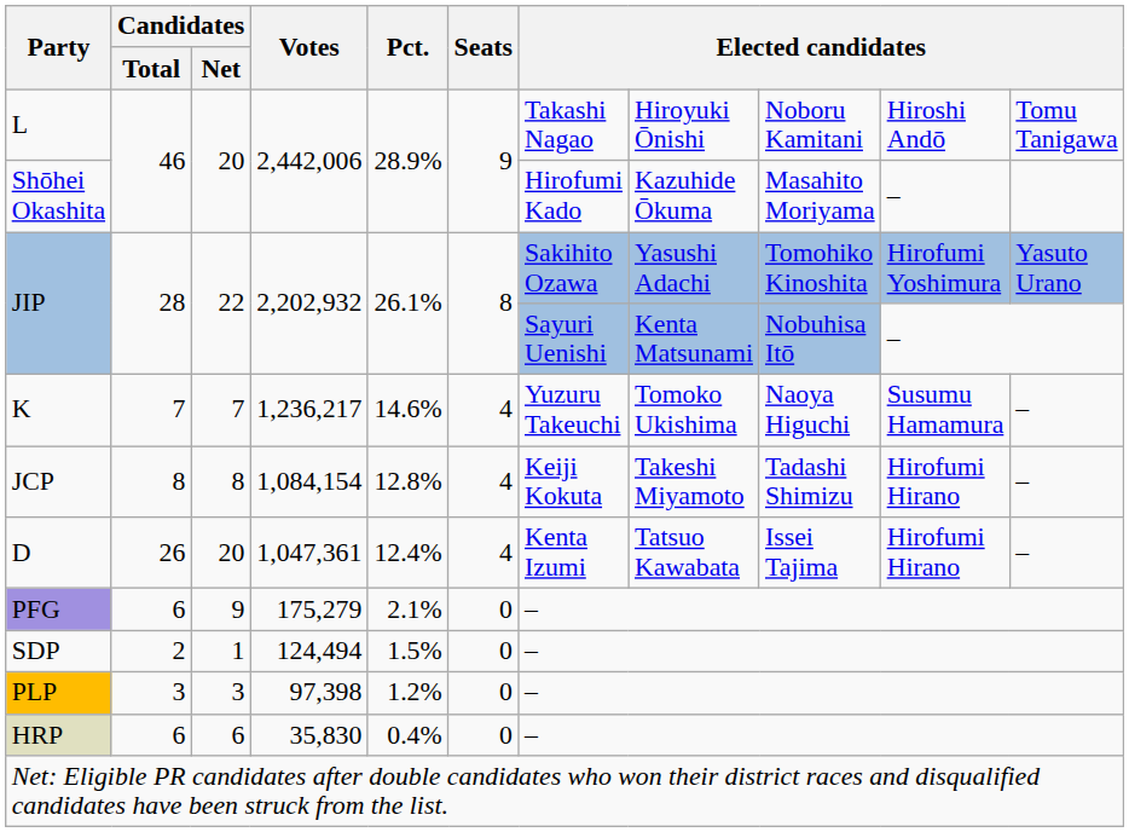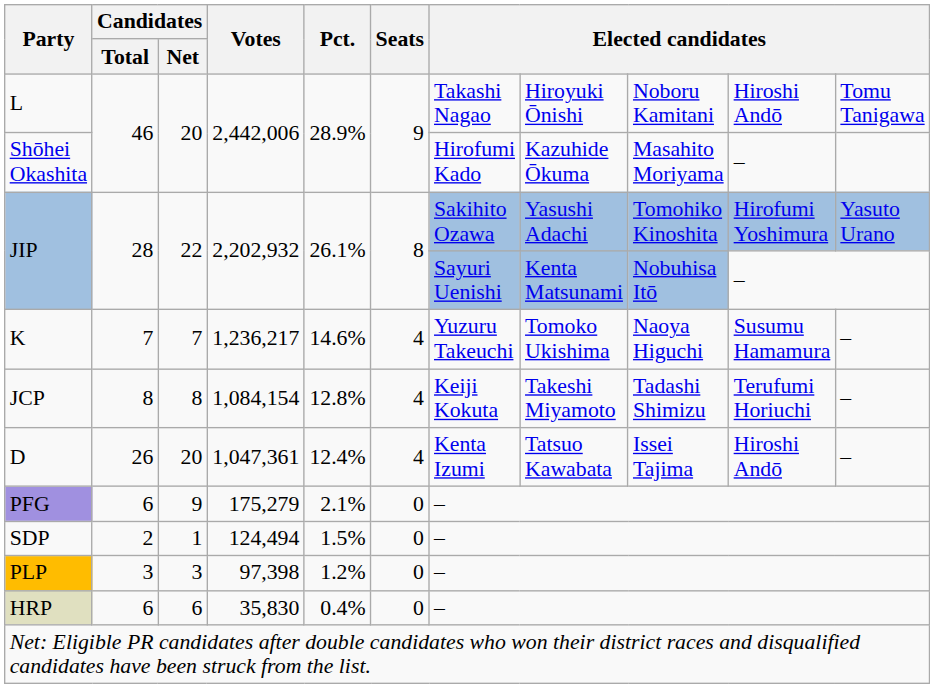 <table class="wikitable">
 <tr>
 <th rowspan="2">Party</th>
 <th colspan="2">Candidates</th>
 <th rowspan="2">Votes</th>
 <th rowspan="2">Pct.</th>
 <th rowspan="2">Seats</th>
 <th colspan="5" rowspan="2">Elected candidates</th>
 </tr>
 <tr>
 <th>Total</th>
 <th>Net</th>
 </tr>
 <tr>
 <td>L</td>
 <td align="right" rowspan="2">46</td>
 <td align="right" rowspan="2">20</td>
 <td align="right" rowspan="2">2,442,006</td>
 <td align="right" rowspan="2">28.9%</td>
 <td align="right" rowspan="2">9</td>
 <td><a href='#'>Takashi Nagao</a></td>
 <td><a href='#'>Hiroyuki Ōnishi</a></td>
 <td><a href='#'>Noboru Kamitani</a></td>
 <td><a href='#'>Hiroshi Andō</a></td>
 <td><a href='#'>Tomu Tanigawa</a></td>
 </tr>
 <tr>
 <td><a href='#'>Shōhei Okashita</a></td>
 <td><a href='#'>Hirofumi Kado</a></td>
 <td><a href='#'>Kazuhide Ōkuma</a></td>
 <td><a href='#'>Masahito Moriyama</a></td>
 <td>–</td>
 </tr>
 <tr>
 <td bgcolor="#A0C0E0" rowspan="2">JIP</td>
 <td align="right" rowspan="2">28</td>
 <td align="right" rowspan="2">22</td>
 <td align="right" rowspan="2">2,202,932</td>
 <td align="right" rowspan="2">26.1%</td>
 <td align="right" rowspan="2">8</td>
 <td bgcolor="#A0C0E0"><a href='#'>Sakihito Ozawa</a></td>
 <td bgcolor="#A0C0E0"><a href='#'>Yasushi Adachi</a></td>
 <td bgcolor="#A0C0E0"><a href='#'>Tomohiko Kinoshita</a></td>
 <td bgcolor="#A0C0E0"><a href='#'>Hirofumi Yoshimura</a></td>
 <td bgcolor="#A0C0E0"><a href='#'>Yasuto Urano</a></td>
 </tr>
 <tr>
 <td bgcolor="#A0C0E0"><a href='#'>Sayuri Uenishi</a></td>
 <td bgcolor="#A0C0E0"><a href='#'>Kenta Matsunami</a></td>
 <td bgcolor="#A0C0E0"><a href='#'>Nobuhisa Itō</a></td>
 <td colspan="2">–</td>
 </tr>
 <tr>
 <td>K</td>
 <td align="right">7</td>
 <td align="right">7</td>
 <td align="right">1,236,217</td>
 <td align="right">14.6%</td>
 <td align="right">4</td>
 <td><a href='#'>Yuzuru Takeuchi</a></td>
 <td><a href='#'>Tomoko Ukishima</a></td>
 <td><a href='#'>Naoya Higuchi</a></td>
 <td><a href='#'>Susumu Hamamura</a></td>
 <td>–</td>
 </tr>
 <tr>
 <td>JCP</td>
 <td align="right">8</td>
 <td align="right">8</td>
 <td align="right">1,084,154</td>
 <td align="right">12.8%</td>
 <td align="right">4</td>
 <td><a href='#'>Keiji Kokuta</a></td>
 <td><a href='#'>Takeshi Miyamoto</a></td>
 <td><a href='#'>Tadashi Shimizu</a></td>
-<td><a href='#'>Hirofumi Hirano</a></td>
+<td><a href='#'>Terufumi Horiuchi</a></td>
 <td>–</td>
 </tr>
 <tr>
 <td>D</td>
 <td align="right">26</td>
 <td align="right">20</td>
 <td align="right">1,047,361</td>
 <td align="right">12.4%</td>
 <td align="right">4</td>
 <td><a href='#'>Kenta Izumi</a></td>
 <td><a href='#'>Tatsuo Kawabata</a></td>
 <td><a href='#'>Issei Tajima</a></td>
-<td><a href='#'>Hirofumi Hirano</a></td>
+<td><a href='#'>Hiroshi Andō</a></td>
 <td>–</td>
 </tr>
 <tr>
 <td bgcolor="#A090E0">PFG</td>
 <td align="right">6</td>
 <td align="right">9</td>
 <td align="right">175,279</td>
 <td align="right">2.1%</td>
 <td align="right">0</td>
 <td colspan="5">–</td>
 </tr>
 <tr>
 <td>SDP</td>
 <td align="right">2</td>
 <td align="right">1</td>
 <td align="right">124,494</td>
 <td align="right">1.5%</td>
 <td align="right">0</td>
 <td colspan="5">–</td>
 </tr>
 <tr>
 <td bgcolor="#FFBC00">PLP</td>
 <td align="right">3</td>
 <td align="right">3</td>
 <td align="right">97,398</td>
 <td align="right">1.2%</td>
 <td align="right">0</td>
 <td colspan="5">–</td>
 </tr>
 <tr>
 <td bgcolor="#E0E0C0">HRP</td>
 <td align="right">6</td>
 <td align="right">6</td>
 <td align="right">35,830</td>
 <td align="right">0.4%</td>
 <td align="right">0</td>
 <td colspan="5">–</td>
 </tr>
 <tr>
 <td colspan="11"><em>Net: Eligible PR candidates after double candidates who won their district races and disqualified candidates have been struck from the list.</em></td>
 </tr>
 </table>
